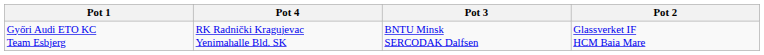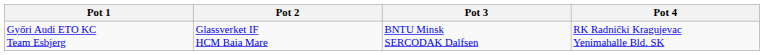 <table class="wikitable">
 <tr>
 <th width=15%>Pot 1</th>
+<th width=15%>Pot 2</th>
+<th width=15%>Pot 3</th>
 <th width=15%>Pot 4</th>
-<th width=15%>Pot 3</th>
-<th width=15%>Pot 2</th>
 </tr>
 <tr>
 <td valign="top"> <a href='#'>Győri Audi ETO KC</a><br> <a href='#'>Team Esbjerg</a></td>
+<td valign="top"> <a href='#'>Glassverket IF</a><br> <a href='#'>HCM Baia Mare</a></td>
+<td valign="top"> <a href='#'>BNTU Minsk</a><br> <a href='#'>SERCODAK Dalfsen</a></td>
 <td valign="top"> <a href='#'>RK Radnički Kragujevac</a><br> <a href='#'>Yenimahalle Bld. SK</a></td>
-<td valign="top"> <a href='#'>BNTU Minsk</a><br> <a href='#'>SERCODAK Dalfsen</a></td>
-<td valign="top"> <a href='#'>Glassverket IF</a><br> <a href='#'>HCM Baia Mare</a></td>
 </tr>
 </table>
